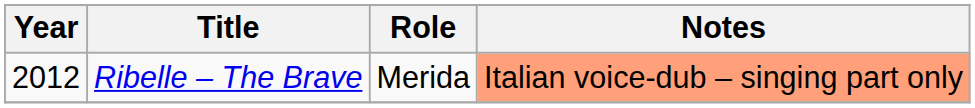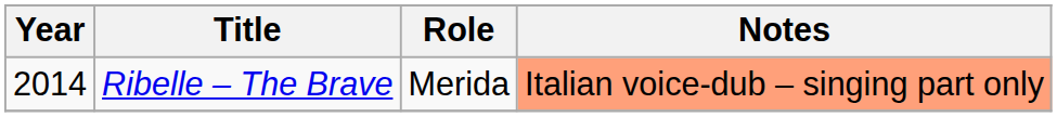 <table class="wikitable">
 <tr>
 </tr>
 <tr>
 <th>Year</th>
 <th>Title</th>
 <th>Role</th>
 <th>Notes</th>
 </tr>
 <tr>
-<td>2012</td>
+<td>2014</td>
 <td><em><a href='#'>Ribelle – The Brave</a></em></td>
 <td>Merida</td>
 <td style="background: lightsalmon;">Italian voice-dub – singing part only</td>
 </tr>
 <tr>
 </tr>
 </table>
